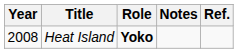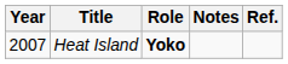 <table class="wikitable">
 <tr>
 <th>Year</th>
 <th>Title</th>
 <th>Role</th>
 <th>Notes</th>
 <th>Ref.</th>
 </tr>
 <tr>
-<td>2008</td>
+<td>2007</td>
 <td><em>Heat Island</em></td>
 <td><strong>Yoko</strong></td>
 <td></td>
 <td></td>
 </tr>
 </table>
